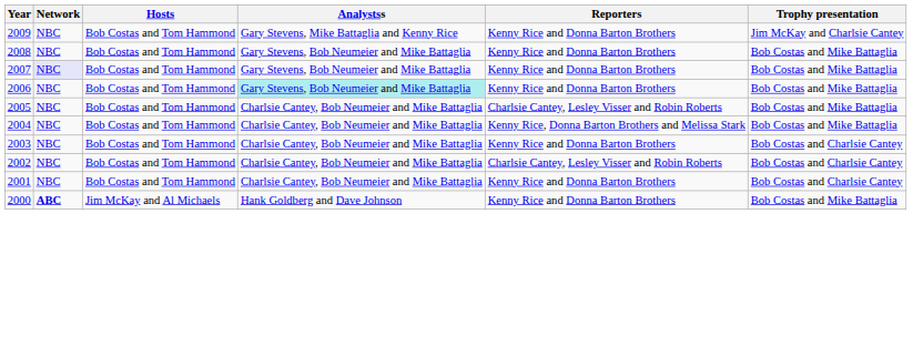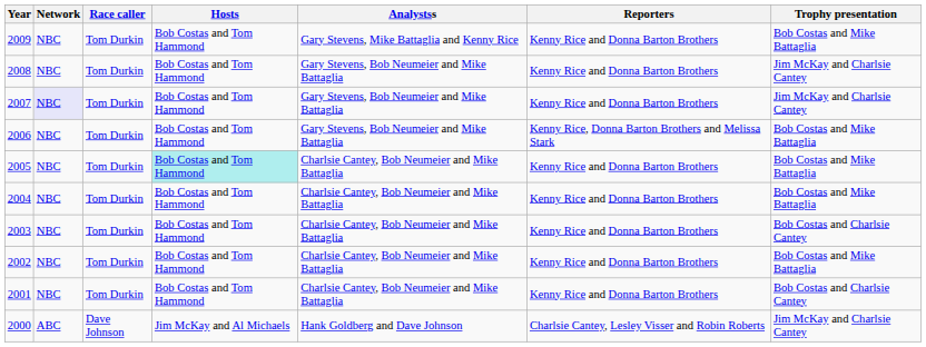 <table class="wikitable">
 <tr>
 <th>Year</th>
 <th>Network</th>
+<th><a href='#'>Race caller</a></th>
 <th><a href='#'>Hosts</a></th>
 <th><a href='#'>Analysts</a>s</th>
 <th>Reporters</th>
 <th>Trophy presentation</th>
 </tr>
 <tr>
 <td><a href='#'>2009</a></td>
 <td><a href='#'>NBC</a></td>
+<td><a href='#'>Tom Durkin</a></td>
 <td><a href='#'>Bob Costas</a> and <a href='#'>Tom Hammond</a></td>
 <td><a href='#'>Gary Stevens</a>, <a href='#'>Mike Battaglia</a> and <a href='#'>Kenny Rice</a></td>
+<td><a href='#'>Kenny Rice</a> and <a href='#'>Donna Barton Brothers</a></td>
+<td><a href='#'>Bob Costas</a> and <a href='#'>Mike Battaglia</a></td>
+</tr>
+<tr>
+<td><a href='#'>2008</a></td>
+<td><a href='#'>NBC</a></td>
+<td><a href='#'>Tom Durkin</a></td>
+<td><a href='#'>Bob Costas</a> and <a href='#'>Tom Hammond</a></td>
+<td><a href='#'>Gary Stevens</a>, <a href='#'>Bob Neumeier</a> and <a href='#'>Mike Battaglia</a></td>
 <td><a href='#'>Kenny Rice</a> and <a href='#'>Donna Barton Brothers</a></td>
 <td><a href='#'>Jim McKay</a> and <a href='#'>Charlsie Cantey</a></td>
 </tr>
 <tr>
-<td><a href='#'>2008</a></td>
-<td><a href='#'>NBC</a></td>
+<td><a href='#'>2007</a></td>
+<td style="background: lavender;"><a href='#'>NBC</a></td>
+<td><a href='#'>Tom Durkin</a></td>
 <td><a href='#'>Bob Costas</a> and <a href='#'>Tom Hammond</a></td>
 <td><a href='#'>Gary Stevens</a>, <a href='#'>Bob Neumeier</a> and <a href='#'>Mike Battaglia</a></td>
 <td><a href='#'>Kenny Rice</a> and <a href='#'>Donna Barton Brothers</a></td>
-<td><a href='#'>Bob Costas</a> and <a href='#'>Mike Battaglia</a></td>
-</tr>
-<tr>
-<td><a href='#'>2007</a></td>
-<td style="background: lavender;"><a href='#'>NBC</a></td>
-<td><a href='#'>Bob Costas</a> and <a href='#'>Tom Hammond</a></td>
-<td><a href='#'>Gary Stevens</a>, <a href='#'>Bob Neumeier</a> and <a href='#'>Mike Battaglia</a></td>
-<td><a href='#'>Kenny Rice</a> and <a href='#'>Donna Barton Brothers</a></td>
-<td><a href='#'>Bob Costas</a> and <a href='#'>Mike Battaglia</a></td>
+<td><a href='#'>Jim McKay</a> and <a href='#'>Charlsie Cantey</a></td>
 </tr>
 <tr>
 <td><a href='#'>2006</a></td>
 <td><a href='#'>NBC</a></td>
+<td><a href='#'>Tom Durkin</a></td>
 <td><a href='#'>Bob Costas</a> and <a href='#'>Tom Hammond</a></td>
-<td style="background: paleturquoise;"><a href='#'>Gary Stevens</a>, <a href='#'>Bob Neumeier</a> and <a href='#'>Mike Battaglia</a></td>
-<td><a href='#'>Kenny Rice</a> and <a href='#'>Donna Barton Brothers</a></td>
+<td><a href='#'>Gary Stevens</a>, <a href='#'>Bob Neumeier</a> and <a href='#'>Mike Battaglia</a></td>
+<td><a href='#'>Kenny Rice</a>, <a href='#'>Donna Barton Brothers</a> and <a href='#'>Melissa Stark</a></td>
 <td><a href='#'>Bob Costas</a> and <a href='#'>Mike Battaglia</a></td>
 </tr>
 <tr>
 <td><a href='#'>2005</a></td>
 <td><a href='#'>NBC</a></td>
-<td><a href='#'>Bob Costas</a> and <a href='#'>Tom Hammond</a></td>
+<td><a href='#'>Tom Durkin</a></td>
+<td style="background: paleturquoise;"><a href='#'>Bob Costas</a> and <a href='#'>Tom Hammond</a></td>
 <td><a href='#'>Charlsie Cantey</a>, <a href='#'>Bob Neumeier</a> and <a href='#'>Mike Battaglia</a></td>
-<td><a href='#'>Charlsie Cantey</a>, <a href='#'>Lesley Visser</a> and <a href='#'>Robin Roberts</a></td>
+<td><a href='#'>Kenny Rice</a> and <a href='#'>Donna Barton Brothers</a></td>
 <td><a href='#'>Bob Costas</a> and <a href='#'>Mike Battaglia</a></td>
 </tr>
 <tr>
 <td><a href='#'>2004</a></td>
 <td><a href='#'>NBC</a></td>
+<td><a href='#'>Tom Durkin</a></td>
 <td><a href='#'>Bob Costas</a> and <a href='#'>Tom Hammond</a></td>
 <td><a href='#'>Charlsie Cantey</a>, <a href='#'>Bob Neumeier</a> and <a href='#'>Mike Battaglia</a></td>
-<td><a href='#'>Kenny Rice</a>, <a href='#'>Donna Barton Brothers</a> and <a href='#'>Melissa Stark</a></td>
+<td><a href='#'>Kenny Rice</a> and <a href='#'>Donna Barton Brothers</a></td>
 <td><a href='#'>Bob Costas</a> and <a href='#'>Mike Battaglia</a></td>
 </tr>
 <tr>
 <td><a href='#'>2003</a></td>
 <td><a href='#'>NBC</a></td>
+<td><a href='#'>Tom Durkin</a></td>
 <td><a href='#'>Bob Costas</a> and <a href='#'>Tom Hammond</a></td>
 <td><a href='#'>Charlsie Cantey</a>, <a href='#'>Bob Neumeier</a> and <a href='#'>Mike Battaglia</a></td>
 <td><a href='#'>Kenny Rice</a> and <a href='#'>Donna Barton Brothers</a></td>
 <td><a href='#'>Bob Costas</a> and <a href='#'>Charlsie Cantey</a></td>
 </tr>
 <tr>
 <td><a href='#'>2002</a></td>
 <td><a href='#'>NBC</a></td>
+<td><a href='#'>Tom Durkin</a></td>
 <td><a href='#'>Bob Costas</a> and <a href='#'>Tom Hammond</a></td>
 <td><a href='#'>Charlsie Cantey</a>, <a href='#'>Bob Neumeier</a> and <a href='#'>Mike Battaglia</a></td>
-<td><a href='#'>Charlsie Cantey</a>, <a href='#'>Lesley Visser</a> and <a href='#'>Robin Roberts</a></td>
-<td><a href='#'>Bob Costas</a> and <a href='#'>Charlsie Cantey</a></td>
+<td><a href='#'>Kenny Rice</a> and <a href='#'>Donna Barton Brothers</a></td>
+<td><a href='#'>Bob Costas</a> and <a href='#'>Mike Battaglia</a></td>
 </tr>
 <tr>
 <td><a href='#'>2001</a></td>
 <td><a href='#'>NBC</a></td>
+<td><a href='#'>Tom Durkin</a></td>
 <td><a href='#'>Bob Costas</a> and <a href='#'>Tom Hammond</a></td>
 <td><a href='#'>Charlsie Cantey</a>, <a href='#'>Bob Neumeier</a> and <a href='#'>Mike Battaglia</a></td>
 <td><a href='#'>Kenny Rice</a> and <a href='#'>Donna Barton Brothers</a></td>
 <td><a href='#'>Bob Costas</a> and <a href='#'>Charlsie Cantey</a></td>
 </tr>
 <tr>
 <td><a href='#'>2000</a></td>
-<td><strong><a href='#'>ABC</a></strong></td>
+<td><a href='#'>ABC</a></td>
+<td><a href='#'>Dave Johnson</a></td>
 <td><a href='#'>Jim McKay</a> and <a href='#'>Al Michaels</a></td>
 <td><a href='#'>Hank Goldberg</a> and <a href='#'>Dave Johnson</a></td>
-<td><a href='#'>Kenny Rice</a> and <a href='#'>Donna Barton Brothers</a></td>
-<td><a href='#'>Bob Costas</a> and <a href='#'>Mike Battaglia</a></td>
+<td><a href='#'>Charlsie Cantey</a>, <a href='#'>Lesley Visser</a> and <a href='#'>Robin Roberts</a></td>
+<td><a href='#'>Jim McKay</a> and <a href='#'>Charlsie Cantey</a></td>
 </tr>
 </table>
